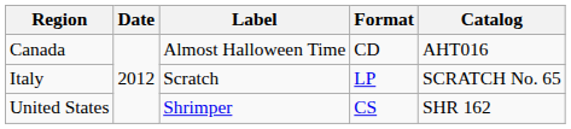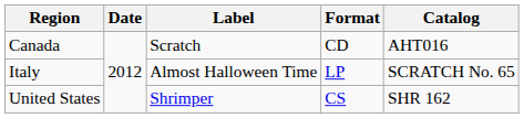 <table class="wikitable">
 <tr>
 <th>Region</th>
 <th>Date</th>
 <th>Label</th>
 <th>Format</th>
 <th>Catalog</th>
 </tr>
 <tr>
 <td>Canada</td>
 <td rowspan="3">2012</td>
-<td>Almost Halloween Time</td>
+<td>Scratch</td>
 <td>CD</td>
 <td>AHT016</td>
 </tr>
 <tr>
 <td>Italy</td>
-<td>Scratch</td>
+<td>Almost Halloween Time</td>
 <td><a href='#'>LP</a></td>
 <td>SCRATCH No. 65</td>
 </tr>
 <tr>
 <td>United States</td>
 <td><a href='#'>Shrimper</a></td>
 <td><a href='#'>CS</a></td>
 <td>SHR 162</td>
 </tr>
 </table>
